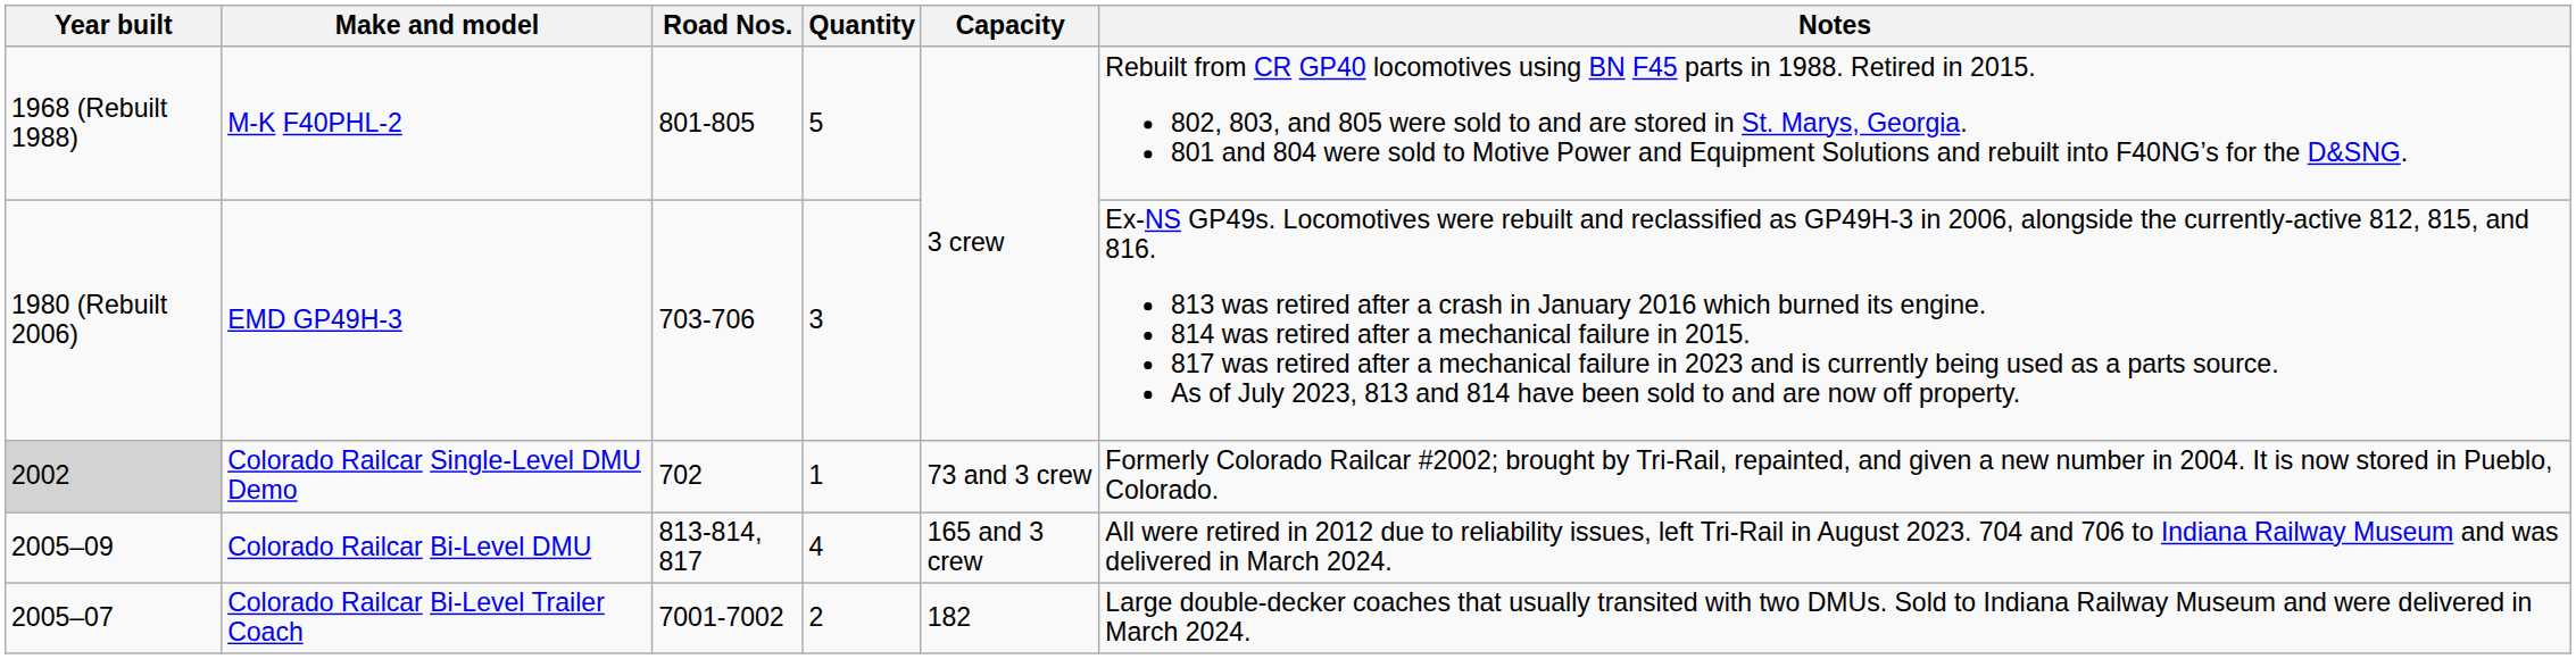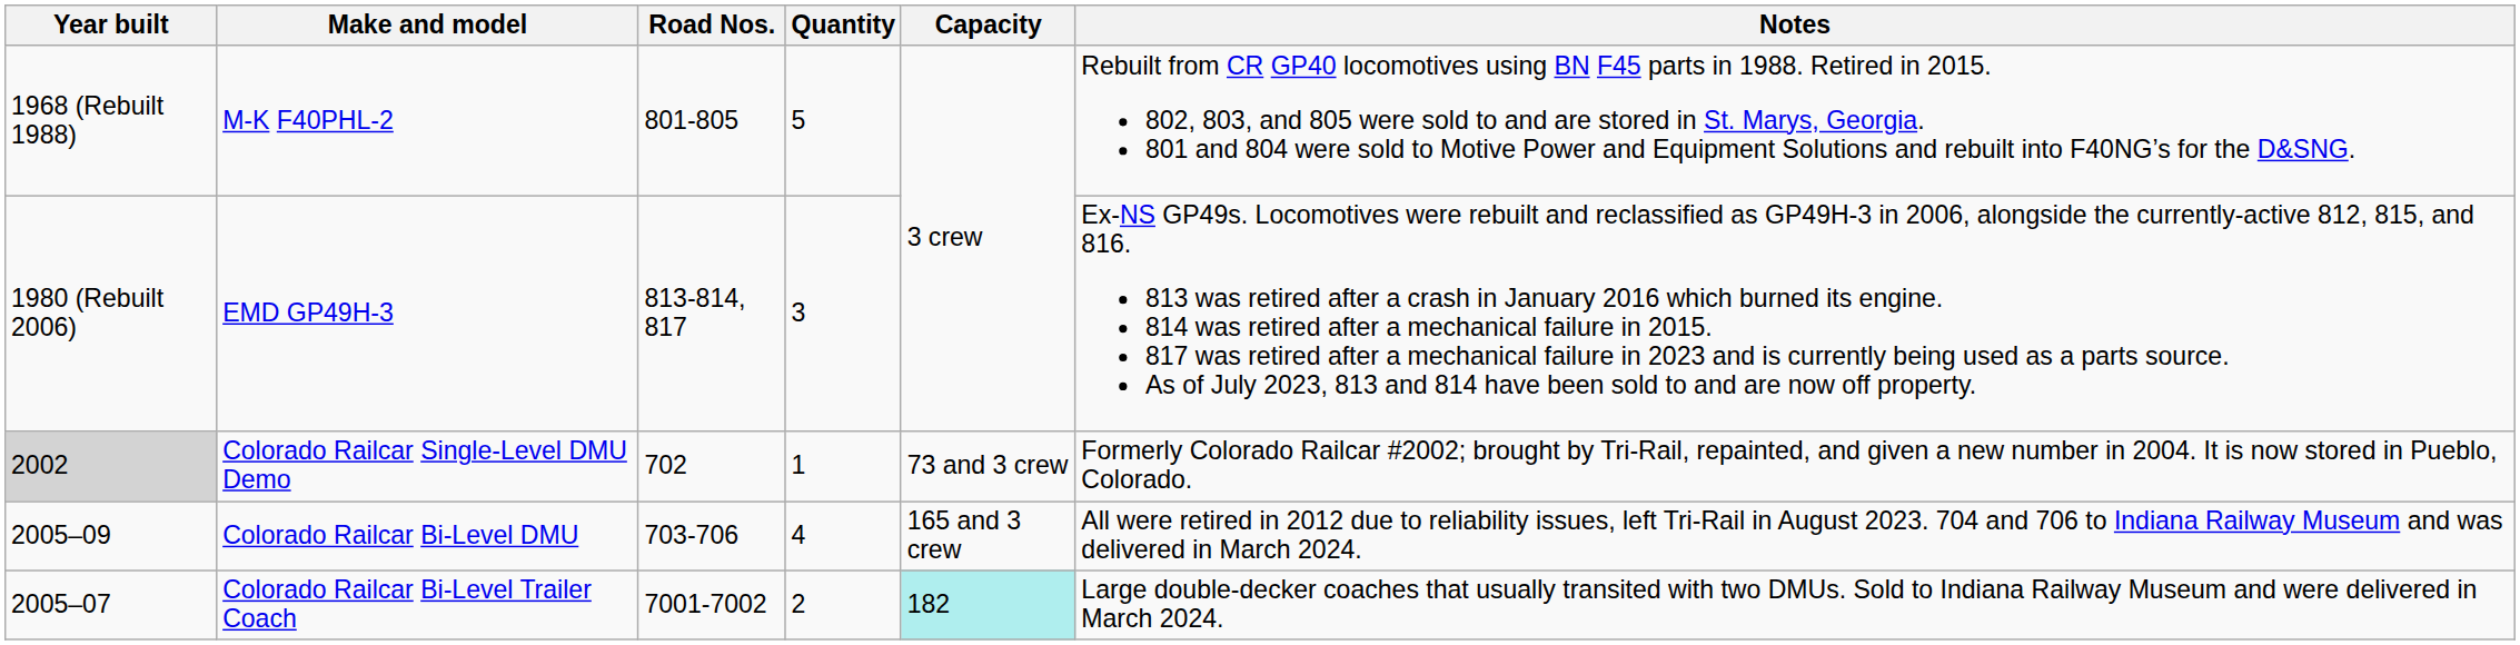 <table class="wikitable">
 <tr>
 <th>Year built</th>
 <th>Make and model</th>
 <th>Road Nos.</th>
 <th>Quantity</th>
 <th>Capacity</th>
 <th>Notes</th>
 </tr>
 <tr>
 <td>1968 (Rebuilt 1988)</td>
 <td><a href='#'>M-K</a> <a href='#'>F40PHL-2</a></td>
 <td>801-805</td>
 <td>5</td>
 <td rowspan="2">3 crew</td>
 <td>Rebuilt from <a href='#'>CR</a> <a href='#'>GP40</a> locomotives using <a href='#'>BN</a> <a href='#'>F45</a> parts in 1988. Retired in 2015.<br><ul><li>802, 803, and 805 were sold to  and are stored in <a href='#'>St. Marys, Georgia</a>.</li><li>801 and 804 were sold to Motive Power and Equipment Solutions and rebuilt into F40NG’s for the <a href='#'>D&SNG</a>.</li></ul></td>
 </tr>
 <tr>
 <td>1980 (Rebuilt 2006)</td>
 <td><a href='#'>EMD GP49H-3</a></td>
-<td>703-706</td>
+<td>813-814, 817</td>
 <td>3</td>
 <td>Ex-<a href='#'>NS</a> GP49s. Locomotives were rebuilt and reclassified as GP49H-3 in 2006, alongside the currently-active 812, 815, and 816.<br><ul><li>813 was retired after a crash in January 2016 which burned its engine.</li><li>814 was retired after a mechanical failure in 2015.</li><li>817 was retired after a mechanical failure in 2023 and is currently being used as a parts source.</li><li>As of July 2023, 813 and 814 have been sold to  and are now off property.</li></ul></td>
 </tr>
 <tr>
 <td style="background: lightgrey;">2002</td>
 <td><a href='#'>Colorado Railcar</a> <a href='#'>Single-Level DMU Demo</a></td>
 <td>702</td>
 <td>1</td>
 <td>73 and 3 crew</td>
 <td>Formerly Colorado Railcar #2002; brought by Tri-Rail, repainted, and given a new number in 2004. It is now stored in Pueblo, Colorado.</td>
 </tr>
 <tr>
 <td>2005–09</td>
 <td><a href='#'>Colorado Railcar</a> <a href='#'>Bi-Level DMU</a></td>
-<td>813-814, 817</td>
+<td>703-706</td>
 <td>4</td>
 <td>165 and 3 crew</td>
 <td>All were retired in 2012 due to reliability issues, left Tri-Rail in August 2023. 704 and 706 to <a href='#'>Indiana Railway Museum</a> and was delivered in March 2024.</td>
 </tr>
 <tr>
 <td>2005–07</td>
 <td><a href='#'>Colorado Railcar</a> <a href='#'>Bi-Level Trailer Coach</a></td>
 <td>7001-7002</td>
 <td>2</td>
-<td>182</td>
+<td style="background: paleturquoise;">182</td>
 <td>Large double-decker coaches that usually transited with two DMUs. Sold to Indiana Railway Museum and were delivered in March 2024.</td>
 </tr>
 </table>
